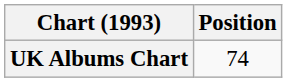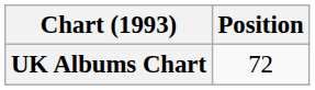 <table class="wikitable plainrowheaders">
 <tr>
 <th>Chart (1993)</th>
 <th>Position</th>
 </tr>
 <tr>
 <th scope="row">UK Albums Chart</th>
-<td style="text-align:center;">74</td>
+<td style="text-align:center;">72</td>
 </tr>
 </table>
